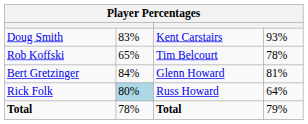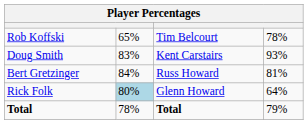 <table class="wikitable">
 <tr>
 <th colspan=4 width=400>Player Percentages</th>
 </tr>
 <tr>
 <th colspan=2 width=200></th>
 <th colspan=2 width=200></th>
 </tr>
 <tr>
+<td><a href='#'>Rob Koffski</a></td>
+<td>65%</td>
+<td><a href='#'>Tim Belcourt</a></td>
+<td>78%</td>
+</tr>
+<tr>
 <td><a href='#'>Doug Smith</a></td>
 <td>83%</td>
 <td><a href='#'>Kent Carstairs</a></td>
 <td>93%</td>
 </tr>
 <tr>
-<td><a href='#'>Rob Koffski</a></td>
-<td>65%</td>
-<td><a href='#'>Tim Belcourt</a></td>
-<td>78%</td>
-</tr>
-<tr>
 <td><a href='#'>Bert Gretzinger</a></td>
 <td>84%</td>
-<td><a href='#'>Glenn Howard</a></td>
+<td><a href='#'>Russ Howard</a></td>
 <td>81%</td>
 </tr>
 <tr>
 <td><a href='#'>Rick Folk</a></td>
 <td style="background: lightblue;">80%</td>
-<td><a href='#'>Russ Howard</a></td>
+<td><a href='#'>Glenn Howard</a></td>
 <td>64%</td>
 </tr>
 <tr>
 <td><strong>Total</strong></td>
 <td>78%</td>
 <td><strong>Total</strong></td>
 <td>79%</td>
 </tr>
 </table>
